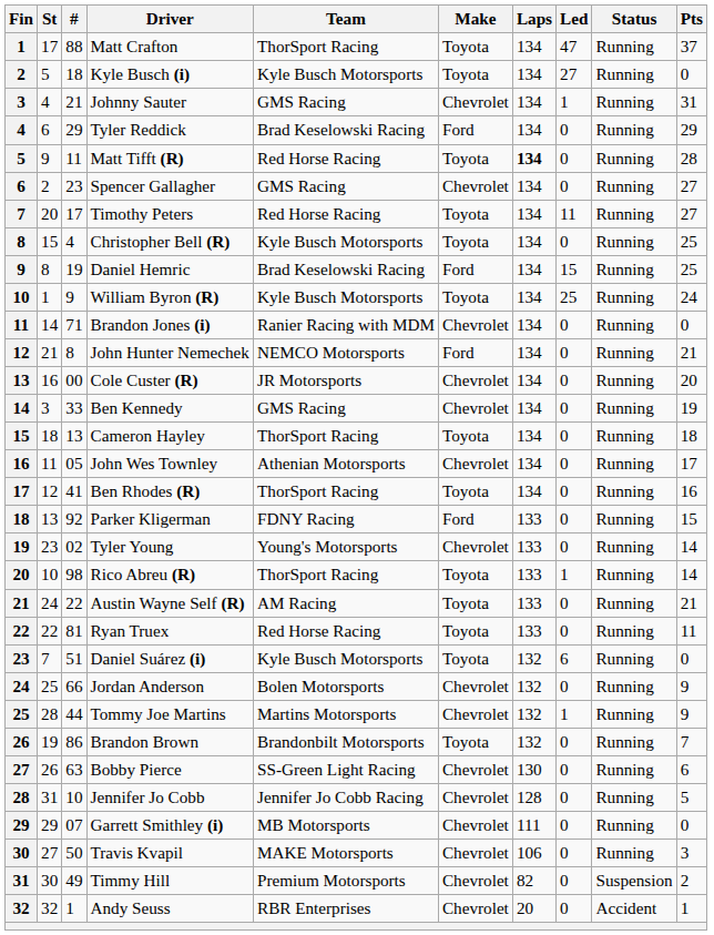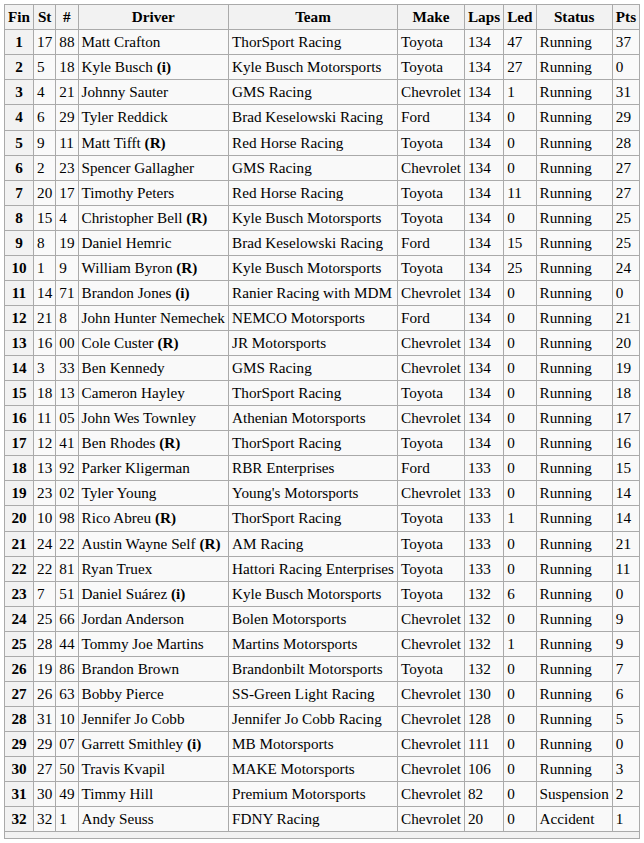 <table class="wikitable" style="font-size:95%">
 <tr>
 <th>Fin</th>
 <th>St</th>
 <th>#</th>
 <th>Driver</th>
 <th>Team</th>
 <th>Make</th>
 <th>Laps</th>
 <th>Led</th>
 <th>Status</th>
 <th>Pts</th>
 </tr>
 <tr>
 <th>1</th>
 <td>17</td>
 <td>88</td>
 <td>Matt Crafton</td>
 <td>ThorSport Racing</td>
 <td>Toyota</td>
 <td>134</td>
 <td>47</td>
 <td>Running</td>
 <td>37</td>
 </tr>
 <tr>
 <th>2</th>
 <td>5</td>
 <td>18</td>
 <td>Kyle Busch <strong>(i)</strong></td>
 <td>Kyle Busch Motorsports</td>
 <td>Toyota</td>
 <td>134</td>
 <td>27</td>
 <td>Running</td>
 <td>0</td>
 </tr>
 <tr>
 <th>3</th>
 <td>4</td>
 <td>21</td>
 <td>Johnny Sauter</td>
 <td>GMS Racing</td>
 <td>Chevrolet</td>
 <td>134</td>
 <td>1</td>
 <td>Running</td>
 <td>31</td>
 </tr>
 <tr>
 <th>4</th>
 <td>6</td>
 <td>29</td>
 <td>Tyler Reddick</td>
 <td>Brad Keselowski Racing</td>
 <td>Ford</td>
 <td>134</td>
 <td>0</td>
 <td>Running</td>
 <td>29</td>
 </tr>
 <tr>
 <th>5</th>
 <td>9</td>
 <td>11</td>
 <td>Matt Tifft <strong>(R)</strong></td>
 <td>Red Horse Racing</td>
 <td>Toyota</td>
-<td><strong>134</strong></td>
+<td>134</td>
 <td>0</td>
 <td>Running</td>
 <td>28</td>
 </tr>
 <tr>
 <th>6</th>
 <td>2</td>
 <td>23</td>
 <td>Spencer Gallagher</td>
 <td>GMS Racing</td>
 <td>Chevrolet</td>
 <td>134</td>
 <td>0</td>
 <td>Running</td>
 <td>27</td>
 </tr>
 <tr>
 <th>7</th>
 <td>20</td>
 <td>17</td>
 <td>Timothy Peters</td>
 <td>Red Horse Racing</td>
 <td>Toyota</td>
 <td>134</td>
 <td>11</td>
 <td>Running</td>
 <td>27</td>
 </tr>
 <tr>
 <th>8</th>
 <td>15</td>
 <td>4</td>
 <td>Christopher Bell <strong>(R)</strong></td>
 <td>Kyle Busch Motorsports</td>
 <td>Toyota</td>
 <td>134</td>
 <td>0</td>
 <td>Running</td>
 <td>25</td>
 </tr>
 <tr>
 <th>9</th>
 <td>8</td>
 <td>19</td>
 <td>Daniel Hemric</td>
 <td>Brad Keselowski Racing</td>
 <td>Ford</td>
 <td>134</td>
 <td>15</td>
 <td>Running</td>
 <td>25</td>
 </tr>
 <tr>
 <th>10</th>
 <td>1</td>
 <td>9</td>
 <td>William Byron <strong>(R)</strong></td>
 <td>Kyle Busch Motorsports</td>
 <td>Toyota</td>
 <td>134</td>
 <td>25</td>
 <td>Running</td>
 <td>24</td>
 </tr>
 <tr>
 <th>11</th>
 <td>14</td>
 <td>71</td>
 <td>Brandon Jones <strong>(i)</strong></td>
 <td>Ranier Racing with MDM</td>
 <td>Chevrolet</td>
 <td>134</td>
 <td>0</td>
 <td>Running</td>
 <td>0</td>
 </tr>
 <tr>
 <th>12</th>
 <td>21</td>
 <td>8</td>
 <td>John Hunter Nemechek</td>
 <td>NEMCO Motorsports</td>
 <td>Ford</td>
 <td>134</td>
 <td>0</td>
 <td>Running</td>
 <td>21</td>
 </tr>
 <tr>
 <th>13</th>
 <td>16</td>
 <td>00</td>
 <td>Cole Custer <strong>(R)</strong></td>
 <td>JR Motorsports</td>
 <td>Chevrolet</td>
 <td>134</td>
 <td>0</td>
 <td>Running</td>
 <td>20</td>
 </tr>
 <tr>
 <th>14</th>
 <td>3</td>
 <td>33</td>
 <td>Ben Kennedy</td>
 <td>GMS Racing</td>
 <td>Chevrolet</td>
 <td>134</td>
 <td>0</td>
 <td>Running</td>
 <td>19</td>
 </tr>
 <tr>
 <th>15</th>
 <td>18</td>
 <td>13</td>
 <td>Cameron Hayley</td>
 <td>ThorSport Racing</td>
 <td>Toyota</td>
 <td>134</td>
 <td>0</td>
 <td>Running</td>
 <td>18</td>
 </tr>
 <tr>
 <th>16</th>
 <td>11</td>
 <td>05</td>
 <td>John Wes Townley</td>
 <td>Athenian Motorsports</td>
 <td>Chevrolet</td>
 <td>134</td>
 <td>0</td>
 <td>Running</td>
 <td>17</td>
 </tr>
 <tr>
 <th>17</th>
 <td>12</td>
 <td>41</td>
 <td>Ben Rhodes <strong>(R)</strong></td>
 <td>ThorSport Racing</td>
 <td>Toyota</td>
 <td>134</td>
 <td>0</td>
 <td>Running</td>
 <td>16</td>
 </tr>
 <tr>
 <th>18</th>
 <td>13</td>
 <td>92</td>
 <td>Parker Kligerman</td>
-<td>FDNY Racing</td>
+<td>RBR Enterprises</td>
 <td>Ford</td>
 <td>133</td>
 <td>0</td>
 <td>Running</td>
 <td>15</td>
 </tr>
 <tr>
 <th>19</th>
 <td>23</td>
 <td>02</td>
 <td>Tyler Young</td>
 <td>Young's Motorsports</td>
 <td>Chevrolet</td>
 <td>133</td>
 <td>0</td>
 <td>Running</td>
 <td>14</td>
 </tr>
 <tr>
 <th>20</th>
 <td>10</td>
 <td>98</td>
 <td>Rico Abreu <strong>(R)</strong></td>
 <td>ThorSport Racing</td>
 <td>Toyota</td>
 <td>133</td>
 <td>1</td>
 <td>Running</td>
 <td>14</td>
 </tr>
 <tr>
 <th>21</th>
 <td>24</td>
 <td>22</td>
 <td>Austin Wayne Self <strong>(R)</strong></td>
 <td>AM Racing</td>
 <td>Toyota</td>
 <td>133</td>
 <td>0</td>
 <td>Running</td>
 <td>21</td>
 </tr>
 <tr>
 <th>22</th>
 <td>22</td>
 <td>81</td>
 <td>Ryan Truex</td>
-<td>Red Horse Racing</td>
+<td>Hattori Racing Enterprises</td>
 <td>Toyota</td>
 <td>133</td>
 <td>0</td>
 <td>Running</td>
 <td>11</td>
 </tr>
 <tr>
 <th>23</th>
 <td>7</td>
 <td>51</td>
 <td>Daniel Suárez <strong>(i)</strong></td>
 <td>Kyle Busch Motorsports</td>
 <td>Toyota</td>
 <td>132</td>
 <td>6</td>
 <td>Running</td>
 <td>0</td>
 </tr>
 <tr>
 <th>24</th>
 <td>25</td>
 <td>66</td>
 <td>Jordan Anderson</td>
 <td>Bolen Motorsports</td>
 <td>Chevrolet</td>
 <td>132</td>
 <td>0</td>
 <td>Running</td>
 <td>9</td>
 </tr>
 <tr>
 <th>25</th>
 <td>28</td>
 <td>44</td>
 <td>Tommy Joe Martins</td>
 <td>Martins Motorsports</td>
 <td>Chevrolet</td>
 <td>132</td>
 <td>1</td>
 <td>Running</td>
 <td>9</td>
 </tr>
 <tr>
 <th>26</th>
 <td>19</td>
 <td>86</td>
 <td>Brandon Brown</td>
 <td>Brandonbilt Motorsports</td>
 <td>Toyota</td>
 <td>132</td>
 <td>0</td>
 <td>Running</td>
 <td>7</td>
 </tr>
 <tr>
 <th>27</th>
 <td>26</td>
 <td>63</td>
 <td>Bobby Pierce</td>
 <td>SS-Green Light Racing</td>
 <td>Chevrolet</td>
 <td>130</td>
 <td>0</td>
 <td>Running</td>
 <td>6</td>
 </tr>
 <tr>
 <th>28</th>
 <td>31</td>
 <td>10</td>
 <td>Jennifer Jo Cobb</td>
 <td>Jennifer Jo Cobb Racing</td>
 <td>Chevrolet</td>
 <td>128</td>
 <td>0</td>
 <td>Running</td>
 <td>5</td>
 </tr>
 <tr>
 <th>29</th>
 <td>29</td>
 <td>07</td>
 <td>Garrett Smithley <strong>(i)</strong></td>
 <td>MB Motorsports</td>
 <td>Chevrolet</td>
 <td>111</td>
 <td>0</td>
 <td>Running</td>
 <td>0</td>
 </tr>
 <tr>
 <th>30</th>
 <td>27</td>
 <td>50</td>
 <td>Travis Kvapil</td>
 <td>MAKE Motorsports</td>
 <td>Chevrolet</td>
 <td>106</td>
 <td>0</td>
 <td>Running</td>
 <td>3</td>
 </tr>
 <tr>
 <th>31</th>
 <td>30</td>
 <td>49</td>
 <td>Timmy Hill</td>
 <td>Premium Motorsports</td>
 <td>Chevrolet</td>
 <td>82</td>
 <td>0</td>
 <td>Suspension</td>
 <td>2</td>
 </tr>
 <tr>
 <th>32</th>
 <td>32</td>
 <td>1</td>
 <td>Andy Seuss</td>
-<td>RBR Enterprises</td>
+<td>FDNY Racing</td>
 <td>Chevrolet</td>
 <td>20</td>
 <td>0</td>
 <td>Accident</td>
 <td>1</td>
 </tr>
 <tr>
 <th colspan="10"></th>
 </tr>
 </table>
